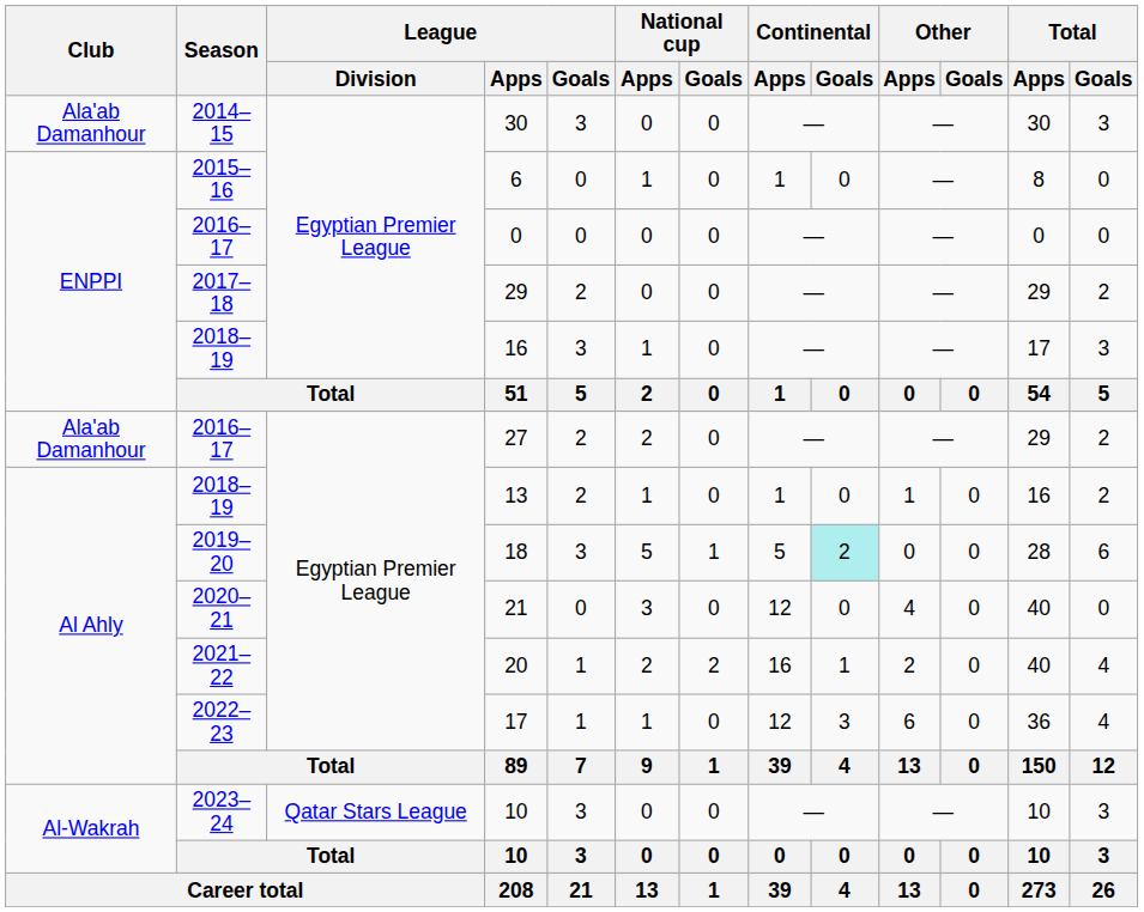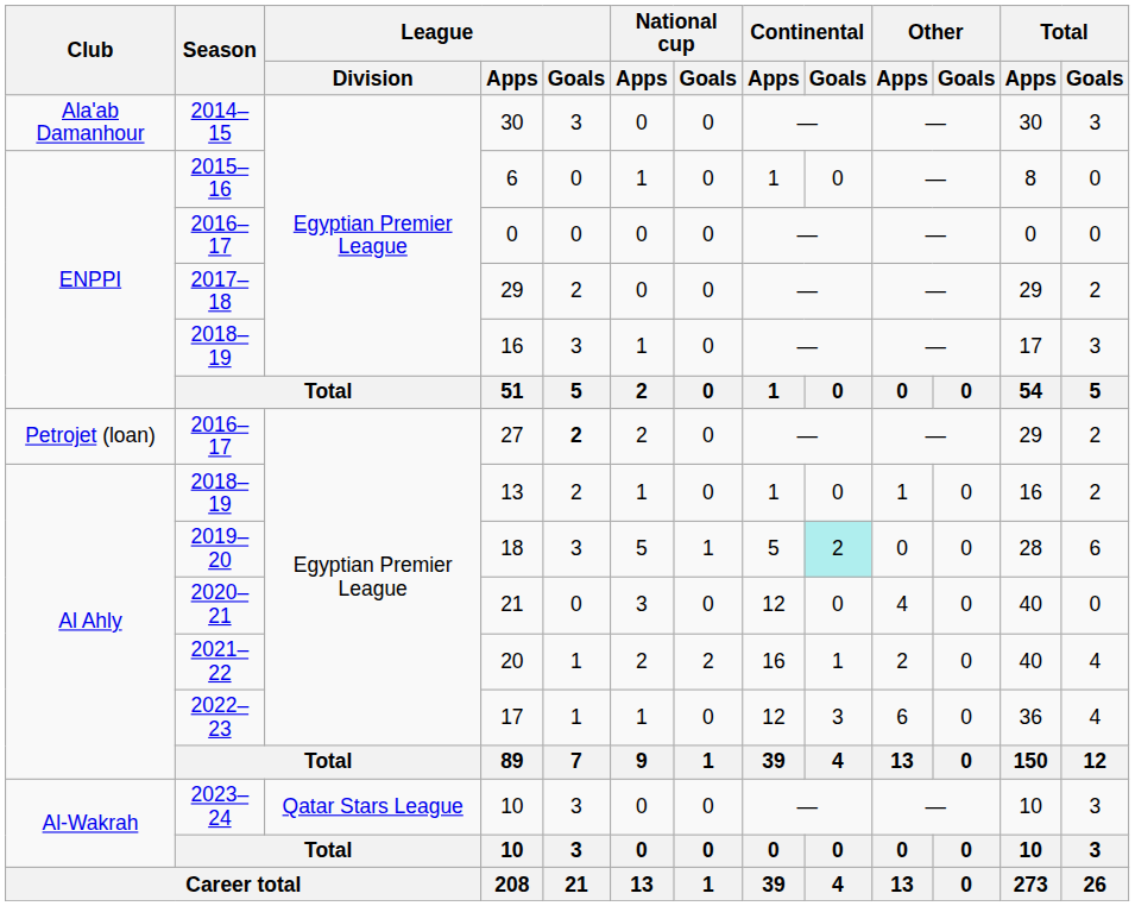 <table class="wikitable" style="text-align:center">
 <tr>
 <th rowspan="2">Club</th>
 <th rowspan="2">Season</th>
 <th colspan="3">League</th>
 <th colspan="2">National cup</th>
 <th colspan="2">Continental</th>
 <th colspan="2">Other</th>
 <th colspan="2">Total</th>
 </tr>
 <tr>
 <th>Division</th>
 <th>Apps</th>
 <th>Goals</th>
 <th>Apps</th>
 <th>Goals</th>
 <th>Apps</th>
 <th>Goals</th>
 <th>Apps</th>
 <th>Goals</th>
 <th>Apps</th>
 <th>Goals</th>
 </tr>
 <tr>
 <td><a href='#'>Ala'ab Damanhour</a></td>
 <td><a href='#'>2014–15</a></td>
 <td rowspan="5"><a href='#'>Egyptian Premier League</a></td>
 <td>30</td>
 <td>3</td>
 <td>0</td>
 <td>0</td>
 <td colspan="2">—</td>
 <td colspan="2">—</td>
 <td>30</td>
 <td>3</td>
 </tr>
 <tr>
 <td rowspan="5"><a href='#'>ENPPI</a></td>
 <td><a href='#'>2015–16</a></td>
 <td>6</td>
 <td>0</td>
 <td>1</td>
 <td>0</td>
 <td>1</td>
 <td>0</td>
 <td colspan="2">—</td>
 <td>8</td>
 <td>0</td>
 </tr>
 <tr>
 <td><a href='#'>2016–17</a></td>
 <td>0</td>
 <td>0</td>
 <td>0</td>
 <td>0</td>
 <td colspan="2">—</td>
 <td colspan="2">—</td>
 <td>0</td>
 <td>0</td>
 </tr>
 <tr>
 <td><a href='#'>2017–18</a></td>
 <td>29</td>
 <td>2</td>
 <td>0</td>
 <td>0</td>
 <td colspan="2">—</td>
 <td colspan="2">—</td>
 <td>29</td>
 <td>2</td>
 </tr>
 <tr>
 <td><a href='#'>2018–19</a></td>
 <td>16</td>
 <td>3</td>
 <td>1</td>
 <td>0</td>
 <td colspan="2">—</td>
 <td colspan="2">—</td>
 <td>17</td>
 <td>3</td>
 </tr>
 <tr>
 <th colspan="2">Total</th>
 <th>51</th>
 <th>5</th>
 <th>2</th>
 <th>0</th>
 <th>1</th>
 <th>0</th>
 <th>0</th>
 <th>0</th>
 <th>54</th>
 <th>5</th>
 </tr>
 <tr>
-<td><a href='#'>Ala'ab Damanhour</a></td>
+<td><a href='#'>Petrojet</a> (loan)</td>
 <td><a href='#'>2016–17</a></td>
 <td rowspan="6">Egyptian Premier League</td>
 <td>27</td>
-<td>2</td>
+<td><strong>2</strong></td>
 <td>2</td>
 <td>0</td>
 <td colspan="2">—</td>
 <td colspan="2">—</td>
 <td>29</td>
 <td>2</td>
 </tr>
 <tr>
 <td rowspan="6"><a href='#'>Al Ahly</a></td>
 <td><a href='#'>2018–19</a></td>
 <td>13</td>
 <td>2</td>
 <td>1</td>
 <td>0</td>
 <td>1</td>
 <td>0</td>
 <td>1</td>
 <td>0</td>
 <td>16</td>
 <td>2</td>
 </tr>
 <tr>
 <td><a href='#'>2019–20</a></td>
 <td>18</td>
 <td>3</td>
 <td>5</td>
 <td>1</td>
 <td>5</td>
 <td style="background: paleturquoise;">2</td>
 <td>0</td>
 <td>0</td>
 <td>28</td>
 <td>6</td>
 </tr>
 <tr>
 <td><a href='#'>2020–21</a></td>
 <td>21</td>
 <td>0</td>
 <td>3</td>
 <td>0</td>
 <td>12</td>
 <td>0</td>
 <td>4</td>
 <td>0</td>
 <td>40</td>
 <td>0</td>
 </tr>
 <tr>
 <td><a href='#'>2021–22</a></td>
 <td>20</td>
 <td>1</td>
 <td>2</td>
 <td>2</td>
 <td>16</td>
 <td>1</td>
 <td>2</td>
 <td>0</td>
 <td>40</td>
 <td>4</td>
 </tr>
 <tr>
 <td><a href='#'>2022–23</a></td>
 <td>17</td>
 <td>1</td>
 <td>1</td>
 <td>0</td>
 <td>12</td>
 <td>3</td>
 <td>6</td>
 <td>0</td>
 <td>36</td>
 <td>4</td>
 </tr>
 <tr>
 <th colspan="2">Total</th>
 <th>89</th>
 <th>7</th>
 <th>9</th>
 <th>1</th>
 <th>39</th>
 <th>4</th>
 <th>13</th>
 <th>0</th>
 <th>150</th>
 <th>12</th>
 </tr>
 <tr>
 <td rowspan="2"><a href='#'>Al-Wakrah</a></td>
 <td><a href='#'>2023–24</a></td>
 <td><a href='#'>Qatar Stars League</a></td>
 <td>10</td>
 <td>3</td>
 <td>0</td>
 <td>0</td>
 <td colspan="2">—</td>
 <td colspan="2">—</td>
 <td>10</td>
 <td>3</td>
 </tr>
 <tr>
 <th colspan="2">Total</th>
 <th>10</th>
 <th>3</th>
 <th>0</th>
 <th>0</th>
 <th>0</th>
 <th>0</th>
 <th>0</th>
 <th>0</th>
 <th>10</th>
 <th>3</th>
 </tr>
 <tr>
 <th colspan="3">Career total</th>
 <th>208</th>
 <th>21</th>
 <th>13</th>
 <th>1</th>
 <th>39</th>
 <th>4</th>
 <th>13</th>
 <th>0</th>
 <th>273</th>
 <th>26</th>
 </tr>
 </table>
